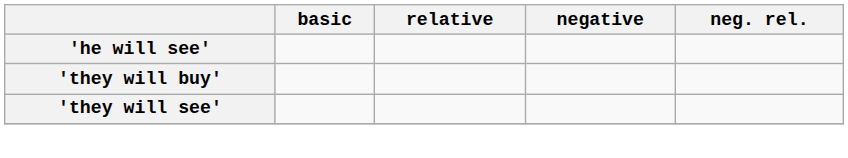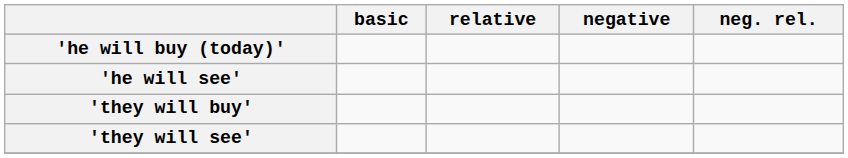 <table class="wikitable" style="text-align: center; width: 600px;">
 <tr>
 <th></th>
 <th>basic</th>
 <th>relative</th>
 <th>negative</th>
 <th>neg. rel.</th>
+</tr>
+<tr>
+<th>'he will buy (today)'</th>
+<td></td>
+<td></td>
+<td></td>
+<td></td>
 </tr>
 <tr>
 <th>'he will see'</th>
 <td></td>
 <td></td>
 <td></td>
 <td></td>
 </tr>
 <tr>
 <th>'they will buy'</th>
 <td></td>
 <td></td>
 <td></td>
 <td></td>
 </tr>
 <tr>
 <th>'they will see'</th>
 <td></td>
 <td></td>
 <td></td>
 <td></td>
 </tr>
 <tr>
 </tr>
 </table>
